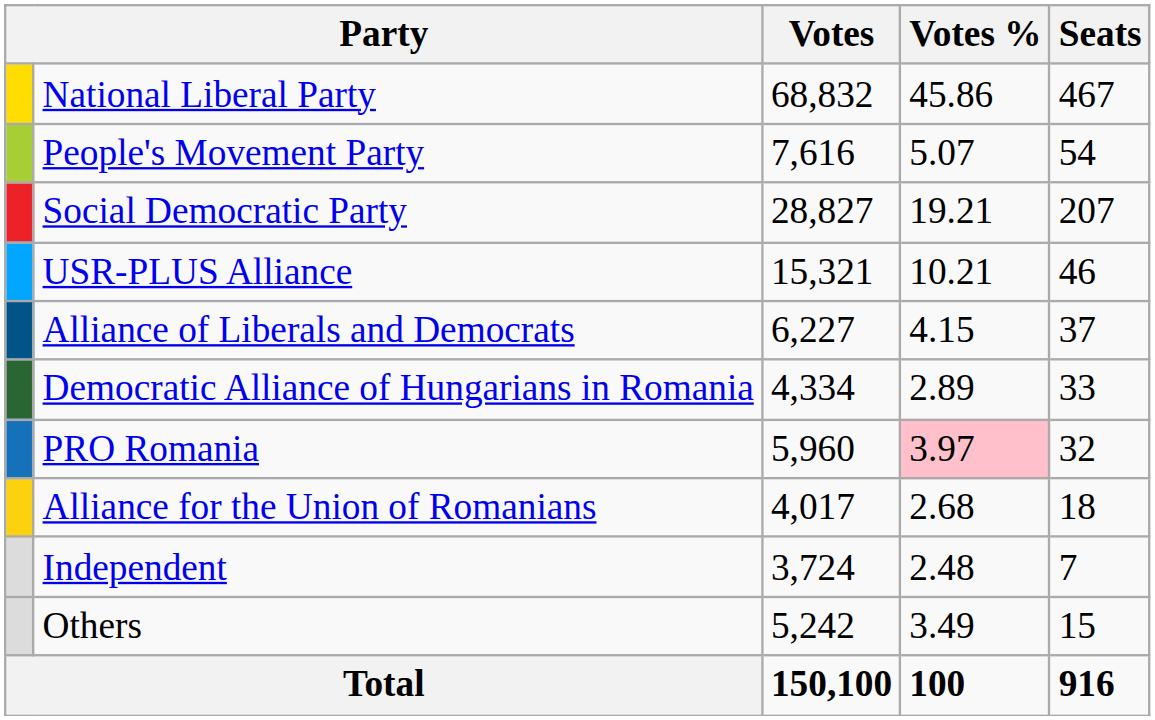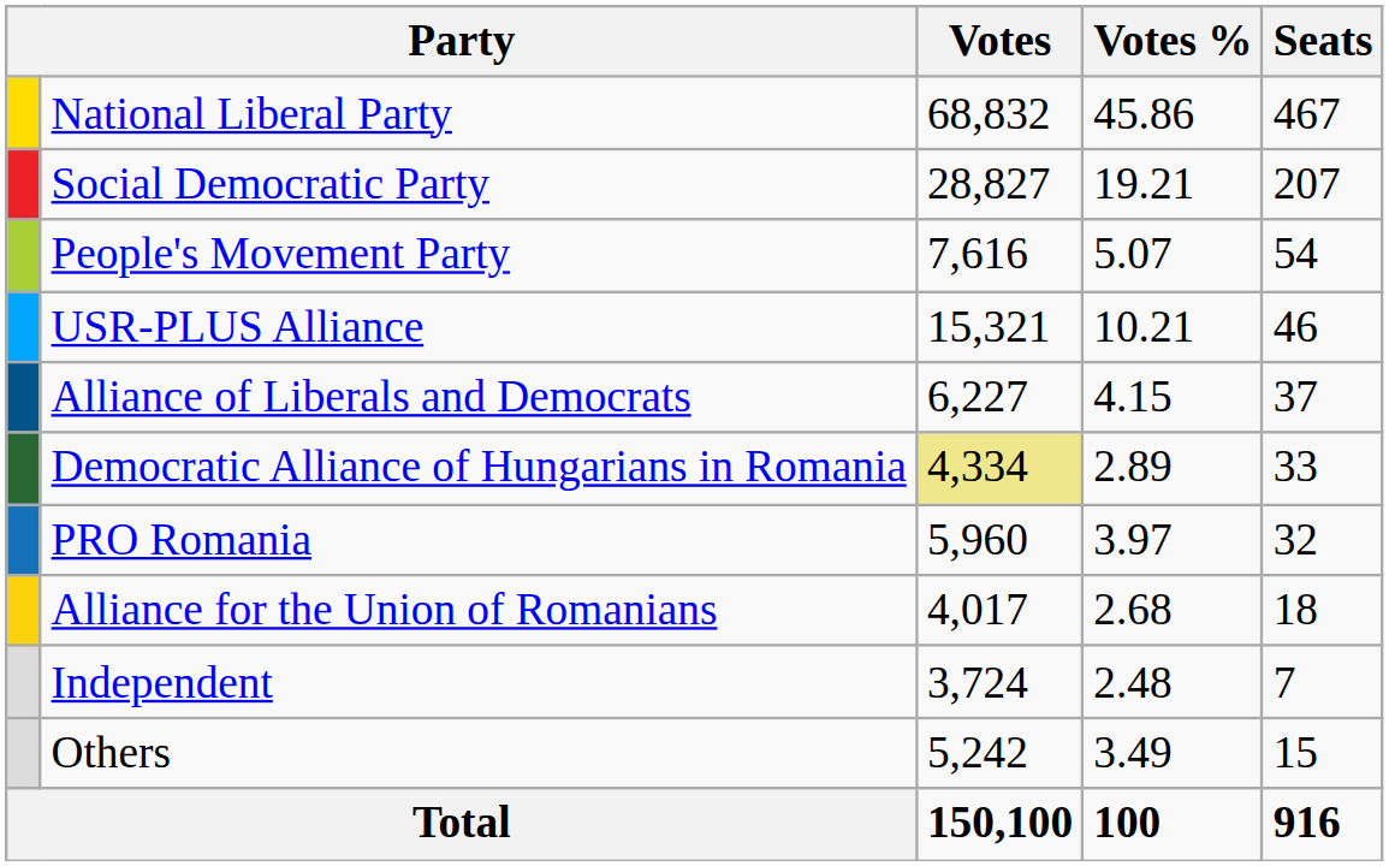 <table class="wikitable">
 <tr>
 <th colspan="2">Party</th>
 <th>Votes</th>
 <th>Votes %</th>
 <th>Seats</th>
 </tr>
 <tr>
 <td style="background:#ffdd00;" width="5"></td>
 <td><a href='#'>National Liberal Party</a></td>
 <td>68,832</td>
 <td>45.86</td>
 <td>467</td>
 </tr>
 <tr>
+<td style="background:#ed2128;" width="5"></td>
+<td><a href='#'>Social Democratic Party</a></td>
+<td>28,827</td>
+<td>19.21</td>
+<td>207</td>
+</tr>
+<tr>
 <td style="background:#a7cf35;" width="5"></td>
 <td><a href='#'>People's Movement Party</a></td>
 <td>7,616</td>
 <td>5.07</td>
 <td>54</td>
-</tr>
-<tr>
-<td style="background:#ed2128;" width="5"></td>
-<td><a href='#'>Social Democratic Party</a></td>
-<td>28,827</td>
-<td>19.21</td>
-<td>207</td>
 </tr>
 <tr>
 <td style="background:#00a6ff;" width="5"></td>
 <td><a href='#'>USR-PLUS Alliance</a></td>
 <td>15,321</td>
 <td>10.21</td>
 <td>46</td>
 </tr>
 <tr>
 <td style="background:#005487;" width="5"></td>
 <td><a href='#'>Alliance of Liberals and Democrats</a></td>
 <td>6,227</td>
 <td>4.15</td>
 <td>37</td>
 </tr>
 <tr>
 <td style="background:#296633;" width="5"></td>
 <td><a href='#'>Democratic Alliance of Hungarians in Romania</a></td>
-<td>4,334</td>
+<td style="background: khaki;">4,334</td>
 <td>2.89</td>
 <td>33</td>
 </tr>
 <tr>
 <td style="background:#1572ba;" width="5"></td>
 <td><a href='#'>PRO Romania</a></td>
 <td>5,960</td>
-<td style="background: pink;">3.97</td>
+<td>3.97</td>
 <td>32</td>
 </tr>
 <tr>
 <td style="background:#FCD20F;" width="5"></td>
 <td><a href='#'>Alliance for the Union of Romanians</a></td>
 <td>4,017</td>
 <td>2.68</td>
 <td>18</td>
 </tr>
 <tr>
 <td style="background:#dcdcdc;" width="5"></td>
 <td><a href='#'>Independent</a></td>
 <td>3,724</td>
 <td>2.48</td>
 <td>7</td>
 </tr>
 <tr>
 <td style="background:#dcdcdc;" width="5"></td>
 <td>Others</td>
 <td>5,242</td>
 <td>3.49</td>
 <td>15</td>
 </tr>
 <tr>
 <th colspan="2">Total</th>
 <td><strong>150,100</strong></td>
 <td><strong>100</strong></td>
 <td><strong>916</strong></td>
 </tr>
 </table>
